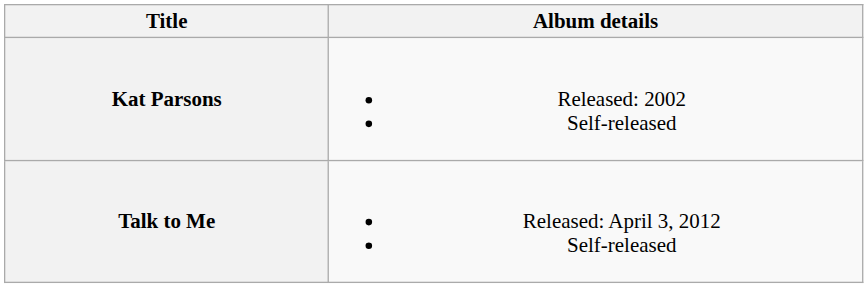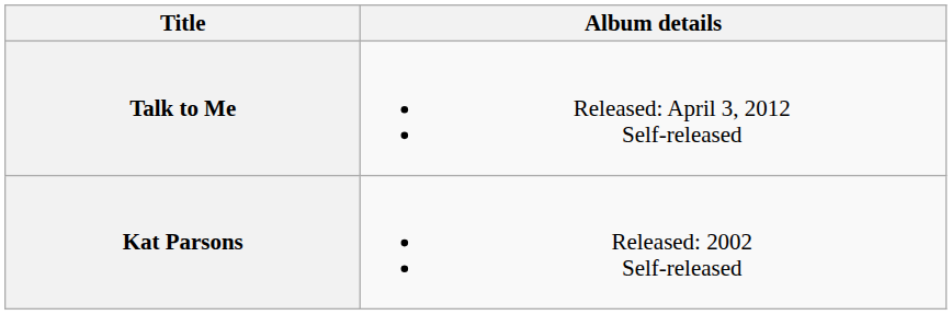 <table class="wikitable plainrowheaders" style="text-align:center;" border="1">
 <tr>
 <th scope="col" style="width:15em;">Title</th>
 <th scope="col" style="width:25em;">Album details</th>
 </tr>
 <tr>
+<th scope="row"><strong>Talk to Me</strong></th>
+<td><br><ul><li>Released: April 3, 2012</li><li>Self-released</li></ul></td>
+</tr>
+<tr>
 <th scope="row"><strong>Kat Parsons</strong></th>
 <td><br><ul><li>Released: 2002</li><li>Self-released</li></ul></td>
 </tr>
-<tr>
-<th scope="row"><strong>Talk to Me</strong></th>
-<td><br><ul><li>Released: April 3, 2012</li><li>Self-released</li></ul></td>
-</tr>
 </table>
